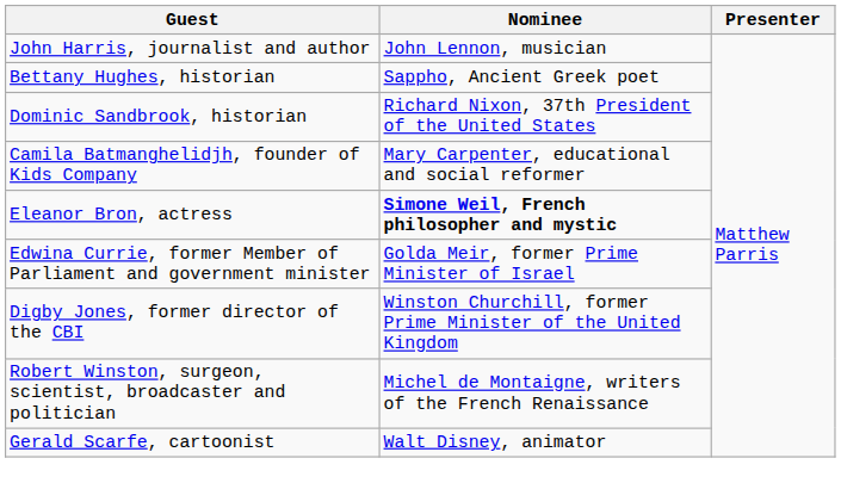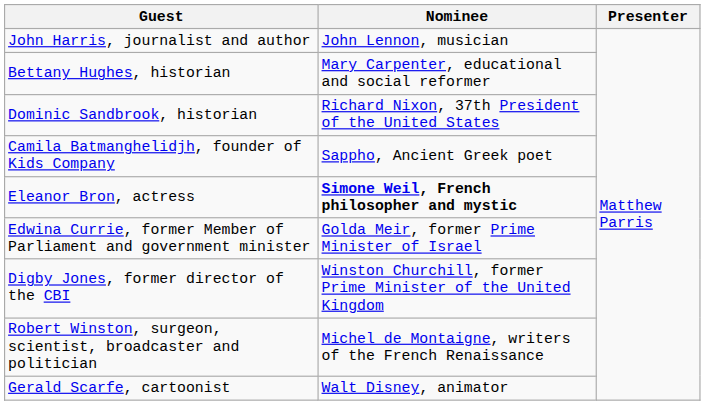 <table class="wikitable">
 <tr>
 <th>Guest</th>
 <th>Nominee</th>
 <th>Presenter</th>
 </tr>
 <tr>
 <td><a href='#'>John Harris</a>, journalist and author</td>
 <td><a href='#'>John Lennon</a>, musician</td>
 <td rowspan="9"><a href='#'>Matthew Parris</a></td>
 </tr>
 <tr>
 <td><a href='#'>Bettany Hughes</a>, historian</td>
-<td><a href='#'>Sappho</a>, Ancient Greek poet</td>
+<td><a href='#'>Mary Carpenter</a>, educational and social reformer</td>
 </tr>
 <tr>
 <td><a href='#'>Dominic Sandbrook</a>, historian</td>
 <td><a href='#'>Richard Nixon</a>, 37th <a href='#'>President of the United States</a></td>
 </tr>
 <tr>
 <td><a href='#'>Camila Batmanghelidjh</a>, founder of <a href='#'>Kids Company</a></td>
-<td><a href='#'>Mary Carpenter</a>, educational and social reformer</td>
+<td><a href='#'>Sappho</a>, Ancient Greek poet</td>
 </tr>
 <tr>
 <td><a href='#'>Eleanor Bron</a>, actress</td>
 <td><strong><a href='#'>Simone Weil</a>, French philosopher and mystic</strong></td>
 </tr>
 <tr>
 <td><a href='#'>Edwina Currie</a>, former Member of Parliament and government minister</td>
 <td><a href='#'>Golda Meir</a>, former <a href='#'>Prime Minister of Israel</a></td>
 </tr>
 <tr>
 <td><a href='#'>Digby Jones</a>, former director of the <a href='#'>CBI</a></td>
 <td><a href='#'>Winston Churchill</a>, former <a href='#'>Prime Minister of the United Kingdom</a></td>
 </tr>
 <tr>
 <td><a href='#'>Robert Winston</a>, surgeon, scientist, broadcaster and politician</td>
 <td><a href='#'>Michel de Montaigne</a>, writers of the French Renaissance</td>
 </tr>
 <tr>
 <td><a href='#'>Gerald Scarfe</a>, cartoonist</td>
 <td><a href='#'>Walt Disney</a>, animator</td>
 </tr>
 </table>
